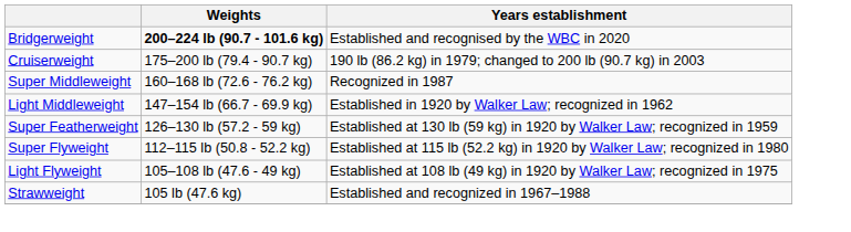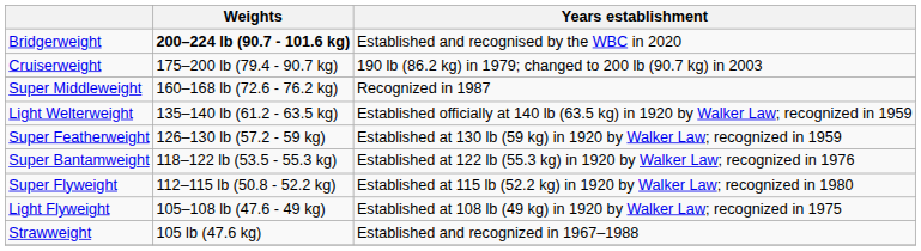 <table class="wikitable">
 <tr>
 <th></th>
 <th>Weights</th>
 <th>Years establishment</th>
 </tr>
 <tr>
 <td><a href='#'>Bridgerweight</a></td>
 <td><strong>200–224 lb (90.7 - 101.6 kg)</strong></td>
 <td>Established and recognised by the <a href='#'>WBC</a> in 2020</td>
 </tr>
 <tr>
 <td><a href='#'>Cruiserweight</a></td>
 <td>175–200 lb (79.4 - 90.7 kg)</td>
 <td>190 lb (86.2 kg) in 1979; changed to 200 lb (90.7 kg) in 2003</td>
 </tr>
 <tr>
 <td><a href='#'>Super Middleweight</a></td>
 <td>160–168 lb (72.6 - 76.2 kg)</td>
 <td>Recognized in 1987</td>
 </tr>
 <tr>
-<td><a href='#'>Light Middleweight</a></td>
-<td>147–154 lb (66.7 - 69.9 kg)</td>
-<td>Established in 1920 by <a href='#'>Walker Law</a>; recognized in 1962</td>
+<td><a href='#'>Light Welterweight</a></td>
+<td>135–140 lb (61.2 - 63.5 kg)</td>
+<td>Established officially at 140 lb (63.5 kg) in 1920 by <a href='#'>Walker Law</a>; recognized in 1959</td>
 </tr>
 <tr>
 <td><a href='#'>Super Featherweight</a></td>
 <td>126–130 lb (57.2 - 59 kg)</td>
 <td>Established at 130 lb (59 kg) in 1920 by <a href='#'>Walker Law</a>; recognized in 1959</td>
+</tr>
+<tr>
+<td><a href='#'>Super Bantamweight</a></td>
+<td>118–122 lb (53.5 - 55.3 kg)</td>
+<td>Established at 122 lb (55.3 kg) in 1920 by <a href='#'>Walker Law</a>; recognized in 1976</td>
 </tr>
 <tr>
 <td><a href='#'>Super Flyweight</a></td>
 <td>112–115 lb (50.8 - 52.2 kg)</td>
 <td>Established at 115 lb (52.2 kg) in 1920 by <a href='#'>Walker Law</a>; recognized in 1980</td>
 </tr>
 <tr>
 <td><a href='#'>Light Flyweight</a></td>
 <td>105–108 lb (47.6 - 49 kg)</td>
 <td>Established at 108 lb (49 kg) in 1920 by <a href='#'>Walker Law</a>; recognized in 1975</td>
 </tr>
 <tr>
 <td><a href='#'>Strawweight</a></td>
 <td>105 lb (47.6 kg)</td>
 <td>Established and recognized in 1967–1988</td>
 </tr>
 <tr>
 </tr>
 </table>
